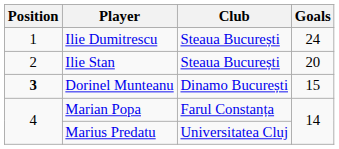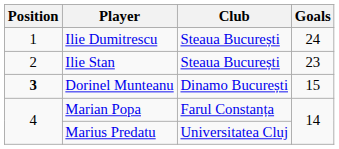 <table class="wikitable">
 <tr>
 <th style="width:28px">Position</th>
 <th>Player</th>
 <th>Club</th>
 <th>Goals</th>
 </tr>
 <tr>
 <td rowspan="1" align="center">1</td>
 <td><a href='#'>Ilie Dumitrescu</a></td>
 <td><a href='#'>Steaua București</a></td>
 <td align="center">24</td>
 </tr>
 <tr>
 <td rowspan="1" align="center">2</td>
 <td><a href='#'>Ilie Stan</a></td>
 <td><a href='#'>Steaua București</a></td>
-<td align="center">20</td>
+<td align="center">23</td>
 </tr>
 <tr>
 <td rowspan="1" align="center"><strong>3</strong></td>
 <td><a href='#'>Dorinel Munteanu</a></td>
 <td><a href='#'>Dinamo București</a></td>
 <td align="center">15</td>
 </tr>
 <tr>
 <td rowspan="2" align="center">4</td>
 <td><a href='#'>Marian Popa</a></td>
 <td><a href='#'>Farul Constanța</a></td>
 <td rowspan="2" align="center">14</td>
 </tr>
 <tr>
 <td><a href='#'>Marius Predatu</a></td>
 <td><a href='#'>Universitatea Cluj</a></td>
 </tr>
 </table>
